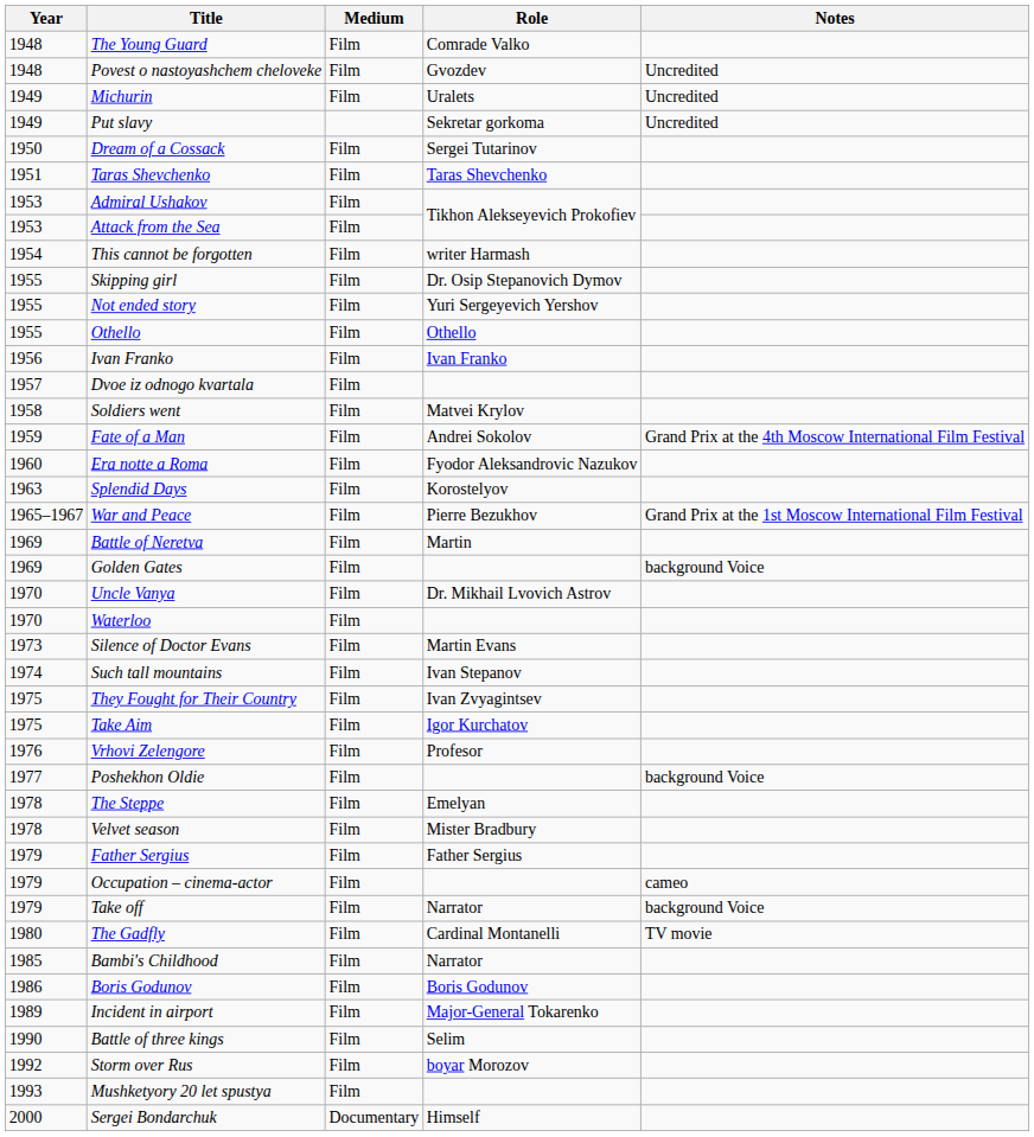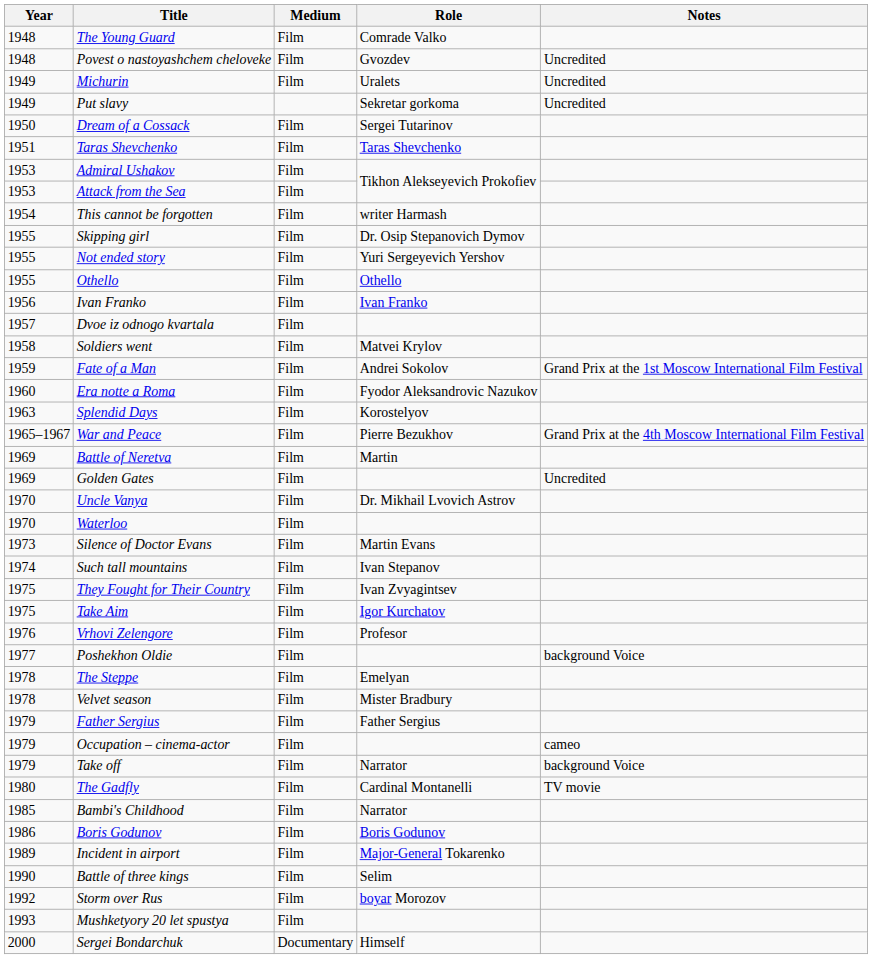 <table class="wikitable sortable">
 <tr>
 <th>Year</th>
 <th>Title</th>
 <th>Medium</th>
 <th>Role</th>
 <th class="unsortable">Notes</th>
 </tr>
 <tr>
 <td>1948</td>
 <td><em><a href='#'>The Young Guard</a></em></td>
 <td>Film</td>
 <td>Comrade Valko</td>
 <td></td>
 </tr>
 <tr>
 <td>1948</td>
 <td><em>Povest o nastoyashchem cheloveke</em></td>
 <td>Film</td>
 <td>Gvozdev</td>
 <td>Uncredited</td>
 </tr>
 <tr>
 <td>1949</td>
 <td><em><a href='#'>Michurin</a></em></td>
 <td>Film</td>
 <td>Uralets</td>
 <td>Uncredited</td>
 </tr>
 <tr>
 <td>1949</td>
 <td><em>Put slavy</em></td>
 <td></td>
 <td>Sekretar gorkoma</td>
 <td>Uncredited</td>
 </tr>
 <tr>
 <td>1950</td>
 <td><em><a href='#'>Dream of a Cossack</a></em></td>
 <td>Film</td>
 <td>Sergei Tutarinov</td>
 <td></td>
 </tr>
 <tr>
 <td>1951</td>
 <td><em><a href='#'>Taras Shevchenko</a></em></td>
 <td>Film</td>
 <td><a href='#'>Taras Shevchenko</a></td>
 <td></td>
 </tr>
 <tr>
 <td>1953</td>
 <td><em><a href='#'>Admiral Ushakov</a></em></td>
 <td>Film</td>
 <td rowspan="2">Tikhon Alekseyevich Prokofiev</td>
 <td></td>
 </tr>
 <tr>
 <td>1953</td>
 <td><em><a href='#'>Attack from the Sea</a></em></td>
 <td>Film</td>
 <td></td>
 </tr>
 <tr>
 <td>1954</td>
 <td><em>This cannot be forgotten</em></td>
 <td>Film</td>
 <td>writer Harmash</td>
 <td></td>
 </tr>
 <tr>
 <td>1955</td>
 <td><em>Skipping girl</em></td>
 <td>Film</td>
 <td>Dr. Osip Stepanovich Dymov</td>
 <td></td>
 </tr>
 <tr>
 <td>1955</td>
 <td><em><a href='#'>Not ended story</a></em></td>
 <td>Film</td>
 <td>Yuri Sergeyevich Yershov</td>
 <td></td>
 </tr>
 <tr>
 <td>1955</td>
 <td><em><a href='#'>Othello</a></em></td>
 <td>Film</td>
 <td><a href='#'>Othello</a></td>
 <td></td>
 </tr>
 <tr>
 <td>1956</td>
 <td><em>Ivan Franko</em></td>
 <td>Film</td>
 <td><a href='#'>Ivan Franko</a></td>
 <td></td>
 </tr>
 <tr>
 <td>1957</td>
 <td><em>Dvoe iz odnogo kvartala</em></td>
 <td>Film</td>
 <td></td>
 <td></td>
 </tr>
 <tr>
 <td>1958</td>
 <td><em>Soldiers went</em></td>
 <td>Film</td>
 <td>Matvei Krylov</td>
 <td></td>
 </tr>
 <tr>
 <td>1959</td>
 <td><em><a href='#'>Fate of a Man</a></em></td>
 <td>Film</td>
 <td>Andrei Sokolov</td>
-<td>Grand Prix at the <a href='#'>4th Moscow International Film Festival</a></td>
+<td>Grand Prix at the <a href='#'>1st Moscow International Film Festival</a></td>
 </tr>
 <tr>
 <td>1960</td>
 <td><em><a href='#'>Era notte a Roma</a></em></td>
 <td>Film</td>
 <td>Fyodor Aleksandrovic Nazukov</td>
 <td></td>
 </tr>
 <tr>
 <td>1963</td>
 <td><em><a href='#'>Splendid Days</a></em></td>
 <td>Film</td>
 <td>Korostelyov</td>
 <td></td>
 </tr>
 <tr>
 <td>1965–1967</td>
 <td><em><a href='#'>War and Peace</a></em></td>
 <td>Film</td>
 <td>Pierre Bezukhov</td>
-<td>Grand Prix at the <a href='#'>1st Moscow International Film Festival</a></td>
+<td>Grand Prix at the <a href='#'>4th Moscow International Film Festival</a></td>
 </tr>
 <tr>
 <td>1969</td>
 <td><em><a href='#'>Battle of Neretva</a></em></td>
 <td>Film</td>
 <td>Martin</td>
 <td></td>
 </tr>
 <tr>
 <td>1969</td>
 <td><em>Golden Gates</em></td>
 <td>Film</td>
 <td></td>
-<td>background Voice</td>
+<td>Uncredited</td>
 </tr>
 <tr>
 <td>1970</td>
 <td><em><a href='#'>Uncle Vanya</a></em></td>
 <td>Film</td>
 <td>Dr. Mikhail Lvovich Astrov</td>
 <td></td>
 </tr>
 <tr>
 <td>1970</td>
 <td><em><a href='#'>Waterloo</a></em></td>
 <td>Film</td>
 <td></td>
 <td></td>
 </tr>
 <tr>
 <td>1973</td>
 <td><em>Silence of Doctor Evans</em></td>
 <td>Film</td>
 <td>Martin Evans</td>
 <td></td>
 </tr>
 <tr>
 <td>1974</td>
 <td><em>Such tall mountains</em></td>
 <td>Film</td>
 <td>Ivan Stepanov</td>
 <td></td>
 </tr>
 <tr>
 <td>1975</td>
 <td><em><a href='#'>They Fought for Their Country</a></em></td>
 <td>Film</td>
 <td>Ivan Zvyagintsev</td>
 <td></td>
 </tr>
 <tr>
 <td>1975</td>
 <td><em><a href='#'>Take Aim</a></em></td>
 <td>Film</td>
 <td><a href='#'>Igor Kurchatov</a></td>
 <td></td>
 </tr>
 <tr>
 <td>1976</td>
 <td><em><a href='#'>Vrhovi Zelengore</a></em></td>
 <td>Film</td>
 <td>Profesor</td>
 <td></td>
 </tr>
 <tr>
 <td>1977</td>
 <td><em>Poshekhon Oldie</em></td>
 <td>Film</td>
 <td></td>
 <td>background Voice</td>
 </tr>
 <tr>
 <td>1978</td>
 <td><em><a href='#'>The Steppe</a></em></td>
 <td>Film</td>
 <td>Emelyan</td>
 <td></td>
 </tr>
 <tr>
 <td>1978</td>
 <td><em>Velvet season</em></td>
 <td>Film</td>
 <td>Mister Bradbury</td>
 <td></td>
 </tr>
 <tr>
 <td>1979</td>
 <td><em><a href='#'>Father Sergius</a></em></td>
 <td>Film</td>
 <td>Father Sergius</td>
 <td></td>
 </tr>
 <tr>
 <td>1979</td>
 <td><em>Occupation – cinema-actor</em></td>
 <td>Film</td>
 <td></td>
 <td>cameo</td>
 </tr>
 <tr>
 <td>1979</td>
 <td><em>Take off</em></td>
 <td>Film</td>
 <td>Narrator</td>
 <td>background Voice</td>
 </tr>
 <tr>
 <td>1980</td>
 <td><em><a href='#'>The Gadfly</a></em></td>
 <td>Film</td>
 <td>Cardinal Montanelli</td>
 <td>TV movie</td>
 </tr>
 <tr>
 <td>1985</td>
 <td><em>Bambi's Childhood</em></td>
 <td>Film</td>
 <td>Narrator</td>
 <td></td>
 </tr>
 <tr>
 <td>1986</td>
 <td><em><a href='#'>Boris Godunov</a></em></td>
 <td>Film</td>
 <td><a href='#'>Boris Godunov</a></td>
 <td></td>
 </tr>
 <tr>
 <td>1989</td>
 <td><em>Incident in airport</em></td>
 <td>Film</td>
 <td><a href='#'>Major-General</a> Tokarenko</td>
 <td></td>
 </tr>
 <tr>
 <td>1990</td>
 <td><em>Battle of three kings</em></td>
 <td>Film</td>
 <td>Selim</td>
 <td></td>
 </tr>
 <tr>
 <td>1992</td>
 <td><em>Storm over Rus</em></td>
 <td>Film</td>
 <td><a href='#'>boyar</a> Morozov</td>
 <td></td>
 </tr>
 <tr>
 <td>1993</td>
 <td><em>Mushketyory 20 let spustya</em></td>
 <td>Film</td>
 <td></td>
 <td></td>
 </tr>
 <tr>
 <td>2000</td>
 <td><em>Sergei Bondarchuk</em></td>
 <td>Documentary</td>
 <td>Himself</td>
 <td></td>
 </tr>
 </table>
